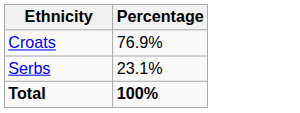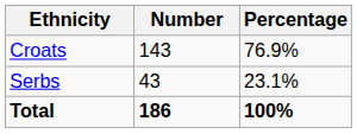 <table class="wikitable">
 <tr>
 <th width="100px">Ethnicity</th>
+<th width="80px">Number</th>
 <th width="80px">Percentage</th>
 </tr>
 <tr>
 <td><a href='#'>Croats</a></td>
+<td>143</td>
 <td>76.9%</td>
 </tr>
 <tr>
 <td><a href='#'>Serbs</a></td>
+<td>43</td>
 <td>23.1%</td>
 </tr>
 <tr>
 <td><strong>Total</strong></td>
+<td><strong>186</strong></td>
 <td><strong>100%</strong></td>
 </tr>
 </table>
